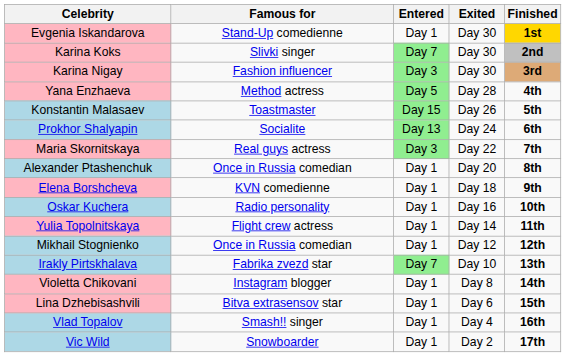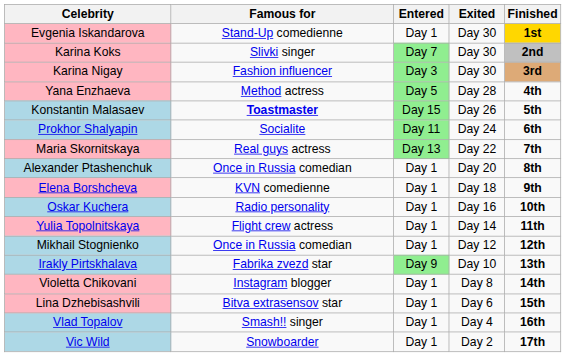 <table class="wikitable"  style="text-align:center;">
 <tr>
 <th style="width:30%;">Celebrity</th>
 <th style="width:40%;">Famous for</th>
 <th style="width:10%;">Entered</th>
 <th style="width:10%;">Exited</th>
 <th style="width:10%;">Finished</th>
 </tr>
 <tr>
 <td style=background:lightpink>Evgenia Iskandarova</td>
 <td><a href='#'>Stand-Up</a> comedienne</td>
 <td>Day 1</td>
 <td>Day 30</td>
 <td style="background:gold"><strong>1st</strong></td>
 </tr>
 <tr>
 <td style=background:lightpink>Karina Koks</td>
 <td><a href='#'>Slivki</a> singer</td>
 <td style="background:lightgreen">Day 7</td>
 <td>Day 30</td>
 <td style="background:silver"><strong>2nd</strong></td>
 </tr>
 <tr>
 <td style=background:lightpink>Karina Nigay</td>
 <td><a href='#'>Fashion influencer</a></td>
 <td style="background:lightgreen">Day 3</td>
 <td>Day 30</td>
 <td style="background:#da7"><strong>3rd</strong></td>
 </tr>
 <tr>
 <td style=background:lightpink>Yana Enzhaeva</td>
 <td><a href='#'>Method</a> actress</td>
 <td style="background:lightgreen">Day 5</td>
 <td>Day 28</td>
 <td><strong>4th</strong></td>
 </tr>
 <tr>
 <td style=background:lightblue>Konstantin Malasaev</td>
-<td><a href='#'>Toastmaster</a></td>
+<td><strong><a href='#'>Toastmaster</a></strong></td>
 <td style="background:lightgreen">Day 15</td>
 <td>Day 26</td>
 <td><strong>5th</strong></td>
 </tr>
 <tr>
 <td style=background:lightblue><a href='#'>Prokhor Shalyapin</a></td>
 <td><a href='#'>Socialite</a></td>
-<td style="background:lightgreen">Day 13</td>
+<td style="background:lightgreen">Day 11</td>
 <td>Day 24</td>
 <td><strong>6th</strong></td>
 </tr>
 <tr>
 <td style=background:lightpink>Maria Skornitskaya</td>
 <td><a href='#'>Real guys</a> actress</td>
-<td style="background:lightgreen">Day 3</td>
+<td style="background:lightgreen">Day 13</td>
 <td>Day 22</td>
 <td><strong>7th</strong></td>
 </tr>
 <tr>
 <td style=background:lightblue>Alexander Ptashenchuk</td>
 <td><a href='#'>Once in Russia</a> comedian</td>
 <td>Day 1</td>
 <td>Day 20</td>
 <td><strong>8th</strong></td>
 </tr>
 <tr>
 <td style=background:lightpink><a href='#'>Elena Borshcheva</a></td>
 <td><a href='#'>KVN</a> comedienne</td>
 <td>Day 1</td>
 <td>Day 18</td>
 <td><strong>9th</strong></td>
 </tr>
 <tr>
 <td style=background:lightblue><a href='#'>Oskar Kuchera</a></td>
 <td><a href='#'>Radio personality</a></td>
 <td>Day 1</td>
 <td>Day 16</td>
 <td><strong>10th</strong></td>
 </tr>
 <tr>
 <td style=background:lightpink><a href='#'>Yulia Topolnitskaya</a></td>
 <td><a href='#'>Flight crew</a> actress</td>
 <td>Day 1</td>
 <td>Day 14</td>
 <td><strong>11th</strong></td>
 </tr>
 <tr>
 <td style=background:lightblue>Mikhail Stognienko</td>
 <td><a href='#'>Once in Russia</a> comedian</td>
 <td>Day 1</td>
 <td>Day 12</td>
 <td><strong>12th</strong></td>
 </tr>
 <tr>
 <td style=background:lightblue><a href='#'>Irakly Pirtskhalava</a></td>
 <td><a href='#'>Fabrika zvezd</a> star</td>
-<td style="background:lightgreen">Day 7</td>
+<td style="background:lightgreen">Day 9</td>
 <td>Day 10</td>
 <td><strong>13th</strong></td>
 </tr>
 <tr>
 <td style=background:lightpink>Violetta Chikovani</td>
 <td><a href='#'>Instagram</a> blogger</td>
 <td>Day 1</td>
 <td>Day 8</td>
 <td><strong>14th</strong></td>
 </tr>
 <tr>
 <td style=background:lightpink>Lina Dzhebisashvili</td>
 <td><a href='#'>Bitva extrasensov</a> star</td>
 <td>Day 1</td>
 <td>Day 6</td>
 <td><strong>15th</strong></td>
 </tr>
 <tr>
 <td style=background:lightblue><a href='#'>Vlad Topalov</a></td>
 <td><a href='#'>Smash!!</a> singer</td>
 <td>Day 1</td>
 <td>Day 4</td>
 <td><strong>16th</strong></td>
 </tr>
 <tr>
 <td style=background:lightblue><a href='#'>Vic Wild</a></td>
 <td><a href='#'>Snowboarder</a></td>
 <td>Day 1</td>
 <td>Day 2</td>
 <td><strong>17th</strong></td>
 </tr>
 </table>
